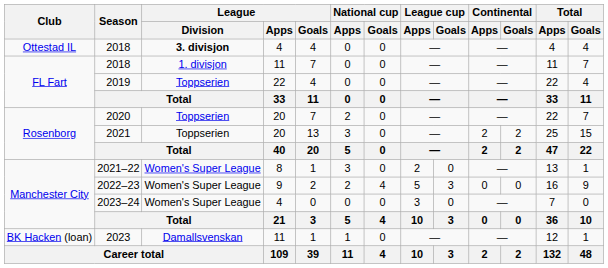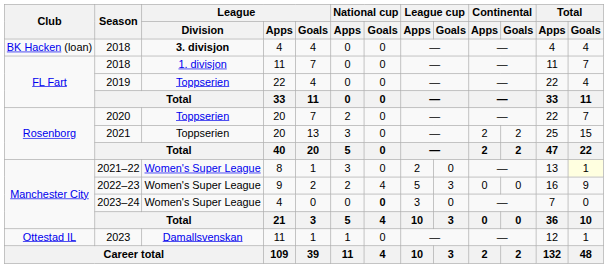 <table class="wikitable" style="text-align:center">
 <tr>
 <th rowspan="2">Club</th>
 <th rowspan="2">Season</th>
 <th colspan="3">League</th>
 <th colspan="2">National cup</th>
 <th colspan="2">League cup</th>
 <th colspan="2">Continental</th>
 <th colspan="2">Total</th>
 </tr>
 <tr>
 <th>Division</th>
 <th>Apps</th>
 <th>Goals</th>
 <th>Apps</th>
 <th>Goals</th>
 <th>Apps</th>
 <th>Goals</th>
 <th>Apps</th>
 <th>Goals</th>
 <th>Apps</th>
 <th>Goals</th>
 </tr>
 <tr>
-<td><a href='#'>Ottestad IL</a></td>
+<td><a href='#'>BK Hacken</a> (loan)</td>
 <td>2018</td>
 <td><strong>3. divisjon</strong></td>
 <td>4</td>
 <td>4</td>
 <td>0</td>
 <td>0</td>
 <td colspan="2">—</td>
 <td colspan="2">—</td>
 <td>4</td>
 <td>4</td>
 </tr>
 <tr>
 <td rowspan="3"><a href='#'>FL Fart</a></td>
 <td>2018</td>
 <td><a href='#'>1. divisjon</a></td>
 <td>11</td>
 <td>7</td>
 <td>0</td>
 <td>0</td>
 <td colspan="2">—</td>
 <td colspan="2">—</td>
 <td>11</td>
 <td>7</td>
 </tr>
 <tr>
 <td>2019</td>
 <td><a href='#'>Toppserien</a></td>
 <td>22</td>
 <td>4</td>
 <td>0</td>
 <td>0</td>
 <td colspan="2">—</td>
 <td colspan="2">—</td>
 <td>22</td>
 <td>4</td>
 </tr>
 <tr>
 <th colspan="2">Total</th>
 <th>33</th>
 <th>11</th>
 <th>0</th>
 <th>0</th>
 <th colspan="2">—</th>
 <th colspan="2">—</th>
 <th>33</th>
 <th>11</th>
 </tr>
 <tr>
 <td rowspan="3"><a href='#'>Rosenborg</a></td>
 <td>2020</td>
 <td><a href='#'>Toppserien</a></td>
 <td>20</td>
 <td>7</td>
 <td>2</td>
 <td>0</td>
 <td colspan="2">—</td>
 <td colspan="2">—</td>
 <td>22</td>
 <td>7</td>
 </tr>
 <tr>
 <td>2021</td>
 <td>Toppserien</td>
 <td>20</td>
 <td>13</td>
 <td>3</td>
 <td>0</td>
 <td colspan="2">—</td>
 <td>2</td>
 <td>2</td>
 <td>25</td>
 <td>15</td>
 </tr>
 <tr>
 <th colspan="2">Total</th>
 <th>40</th>
 <th>20</th>
 <th>5</th>
 <th>0</th>
 <th colspan="2">—</th>
 <th>2</th>
 <th>2</th>
 <th>47</th>
 <th>22</th>
 </tr>
 <tr>
 <td rowspan="4"><a href='#'>Manchester City</a></td>
 <td>2021–22</td>
 <td><a href='#'>Women's Super League</a></td>
 <td>8</td>
 <td>1</td>
 <td>3</td>
 <td>0</td>
 <td>2</td>
 <td>0</td>
 <td colspan="2">—</td>
 <td>13</td>
-<td>1</td>
+<td style="background: lightyellow;">1</td>
 </tr>
 <tr>
 <td>2022–23</td>
 <td>Women's Super League</td>
 <td>9</td>
 <td>2</td>
 <td>2</td>
 <td>4</td>
 <td>5</td>
 <td>3</td>
 <td>0</td>
 <td>0</td>
 <td>16</td>
 <td>9</td>
 </tr>
 <tr>
 <td>2023–24</td>
 <td>Women's Super League</td>
 <td>4</td>
 <td>0</td>
 <td>0</td>
-<td>0</td>
+<td><strong>0</strong></td>
 <td>3</td>
 <td>0</td>
 <td colspan="2">—</td>
 <td>7</td>
 <td>0</td>
 </tr>
 <tr>
 <th colspan="2">Total</th>
 <th>21</th>
 <th>3</th>
 <th>5</th>
 <th>4</th>
 <th>10</th>
 <th>3</th>
 <th>0</th>
 <th>0</th>
 <th>36</th>
 <th>10</th>
 </tr>
 <tr>
-<td><a href='#'>BK Hacken</a> (loan)</td>
+<td><a href='#'>Ottestad IL</a></td>
 <td>2023</td>
 <td><a href='#'>Damallsvenskan</a></td>
 <td>11</td>
 <td>1</td>
 <td>1</td>
 <td>0</td>
 <td colspan="2">—</td>
 <td colspan="2">—</td>
 <td>12</td>
 <td>1</td>
 </tr>
 <tr>
 <th colspan="3">Career total</th>
 <th>109</th>
 <th>39</th>
 <th>11</th>
 <th>4</th>
 <th>10</th>
 <th>3</th>
 <th>2</th>
 <th>2</th>
 <th>132</th>
 <th>48</th>
 </tr>
 </table>
